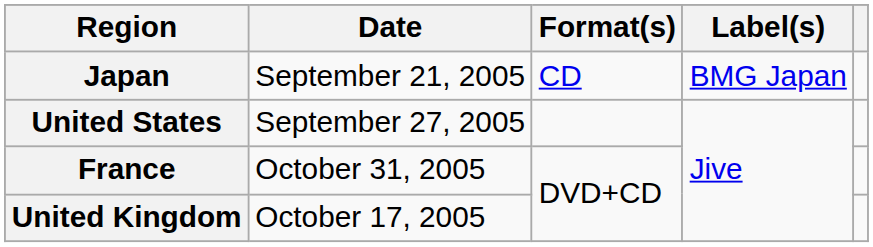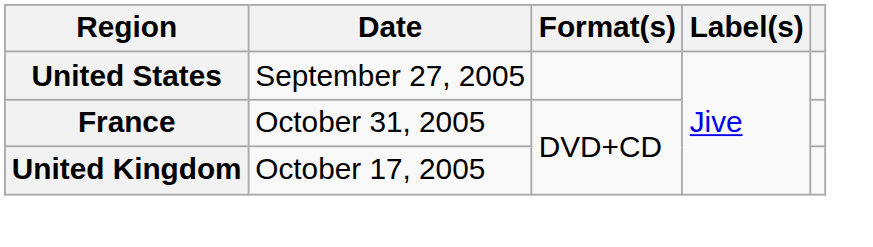 <table class="wikitable plainrowheaders">
 <tr>
 <th scope="col">Region</th>
 <th scope="col">Date</th>
 <th scope="col">Format(s)</th>
 <th scope="col">Label(s)</th>
 <th scope="col"></th>
-</tr>
-<tr>
-<th scope="row">Japan</th>
-<td>September 21, 2005</td>
-<td><a href='#'>CD</a></td>
-<td><a href='#'>BMG Japan</a></td>
-<td></td>
 </tr>
 <tr>
 <th scope="row">United States</th>
 <td>September 27, 2005</td>
 <td></td>
 <td rowspan="3"><a href='#'>Jive</a></td>
 <td></td>
 </tr>
 <tr>
 <th scope="row">France</th>
 <td>October 31, 2005</td>
 <td rowspan="2">DVD+CD</td>
 <td></td>
 </tr>
 <tr>
 <th scope="row">United Kingdom</th>
 <td>October 17, 2005</td>
 <td></td>
 </tr>
 </table>
